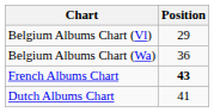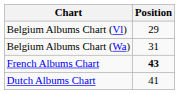 <table class="wikitable">
 <tr>
 <th>Chart</th>
 <th>Position</th>
 </tr>
 <tr>
 <td>Belgium Albums Chart (<a href='#'>Vl</a>)</td>
 <td align="center">29</td>
 </tr>
 <tr>
 <td>Belgium Albums Chart (<a href='#'>Wa</a>)</td>
-<td align="center">36</td>
+<td align="center">31</td>
 </tr>
 <tr>
 <td><a href='#'>French Albums Chart</a></td>
 <td align="center"><strong>43</strong></td>
 </tr>
 <tr>
 <td><a href='#'>Dutch Albums Chart</a></td>
 <td align="center">41</td>
 </tr>
 </table>
